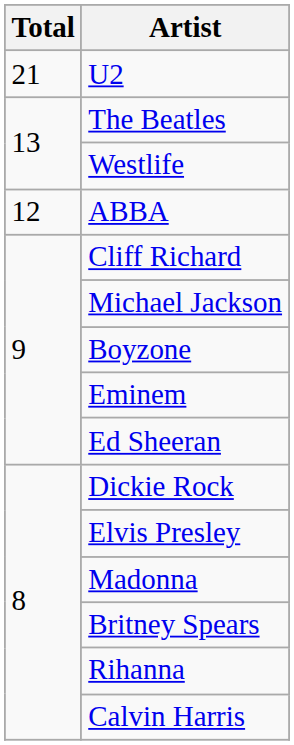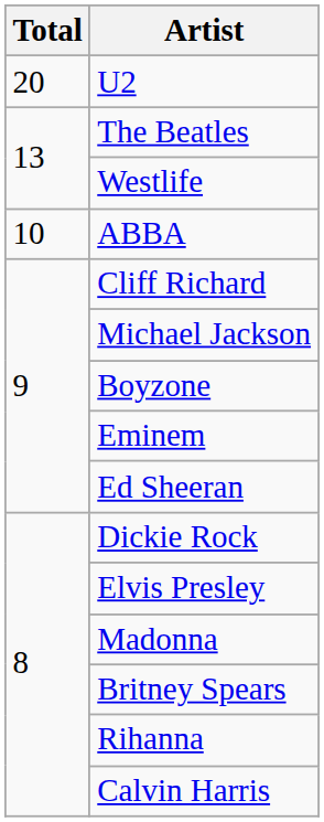 <table class="wikitable">
 <tr>
 <th>Total</th>
 <th>Artist</th>
 </tr>
 <tr>
-<td>21</td>
+<td>20</td>
 <td><a href='#'>U2</a></td>
 </tr>
 <tr>
 <td rowspan=2>13</td>
 <td><a href='#'>The Beatles</a></td>
 </tr>
 <tr>
 <td><a href='#'>Westlife</a></td>
 </tr>
 <tr>
-<td>12</td>
+<td>10</td>
 <td><a href='#'>ABBA</a></td>
 </tr>
 <tr>
 <td rowspan=5>9</td>
 <td><a href='#'>Cliff Richard</a></td>
 </tr>
 <tr>
 <td><a href='#'>Michael Jackson</a></td>
 </tr>
 <tr>
 <td><a href='#'>Boyzone</a></td>
 </tr>
 <tr>
 <td><a href='#'>Eminem</a></td>
 </tr>
 <tr>
 <td><a href='#'>Ed Sheeran</a></td>
 </tr>
 <tr>
 <td rowspan=6>8</td>
 <td><a href='#'>Dickie Rock</a></td>
 </tr>
 <tr>
 <td><a href='#'>Elvis Presley</a></td>
 </tr>
 <tr>
 <td><a href='#'>Madonna</a></td>
 </tr>
 <tr>
 <td><a href='#'>Britney Spears</a></td>
 </tr>
 <tr>
 <td><a href='#'>Rihanna</a></td>
 </tr>
 <tr>
 <td><a href='#'>Calvin Harris</a></td>
 </tr>
 </table>
